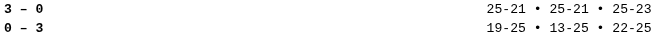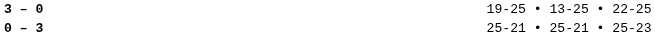 <table width=100% cellspacing=1>
 <tr>
 <th width=20%></th>
 <th width=12%></th>
 <th width=20%></th>
 <th width=33%></th>
 <td></td>
 </tr>
 <tr style=font-size:90%>
 <td align=right></td>
 <td align=center><strong>3 – 0</strong></td>
 <td></td>
-<td>25-21 • 25-21 • 25-23</td>
+<td>19-25 • 13-25 • 22-25</td>
 <td></td>
 </tr>
 <tr style=font-size:90%>
 <td align=right></td>
 <td align=center><strong>0 – 3</strong></td>
 <td></td>
-<td>19-25 • 13-25 • 22-25</td>
+<td>25-21 • 25-21 • 25-23</td>
 </tr>
 </table>
